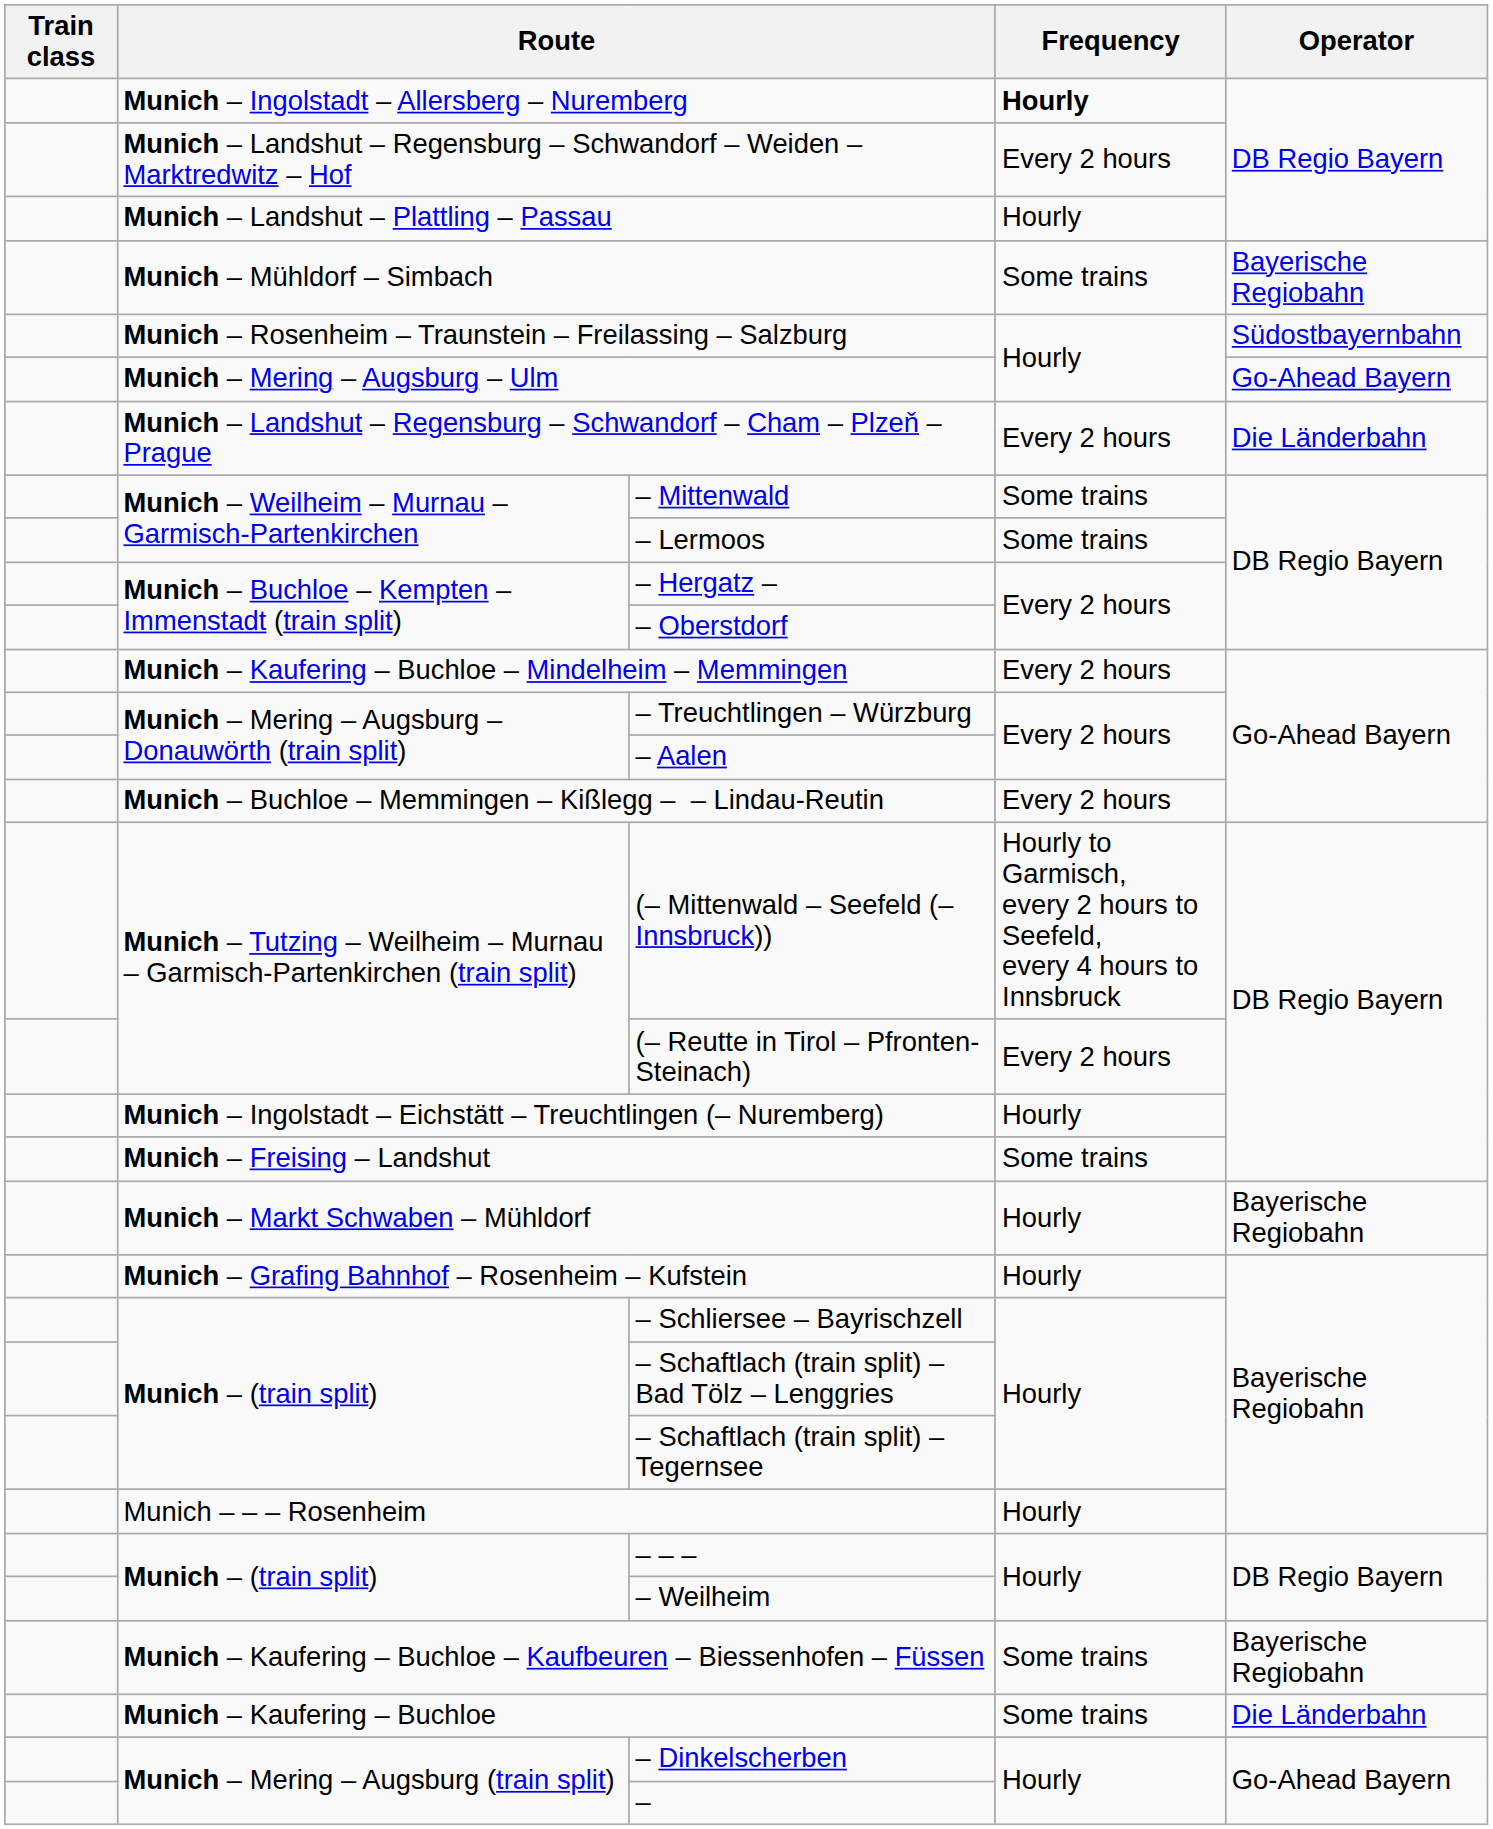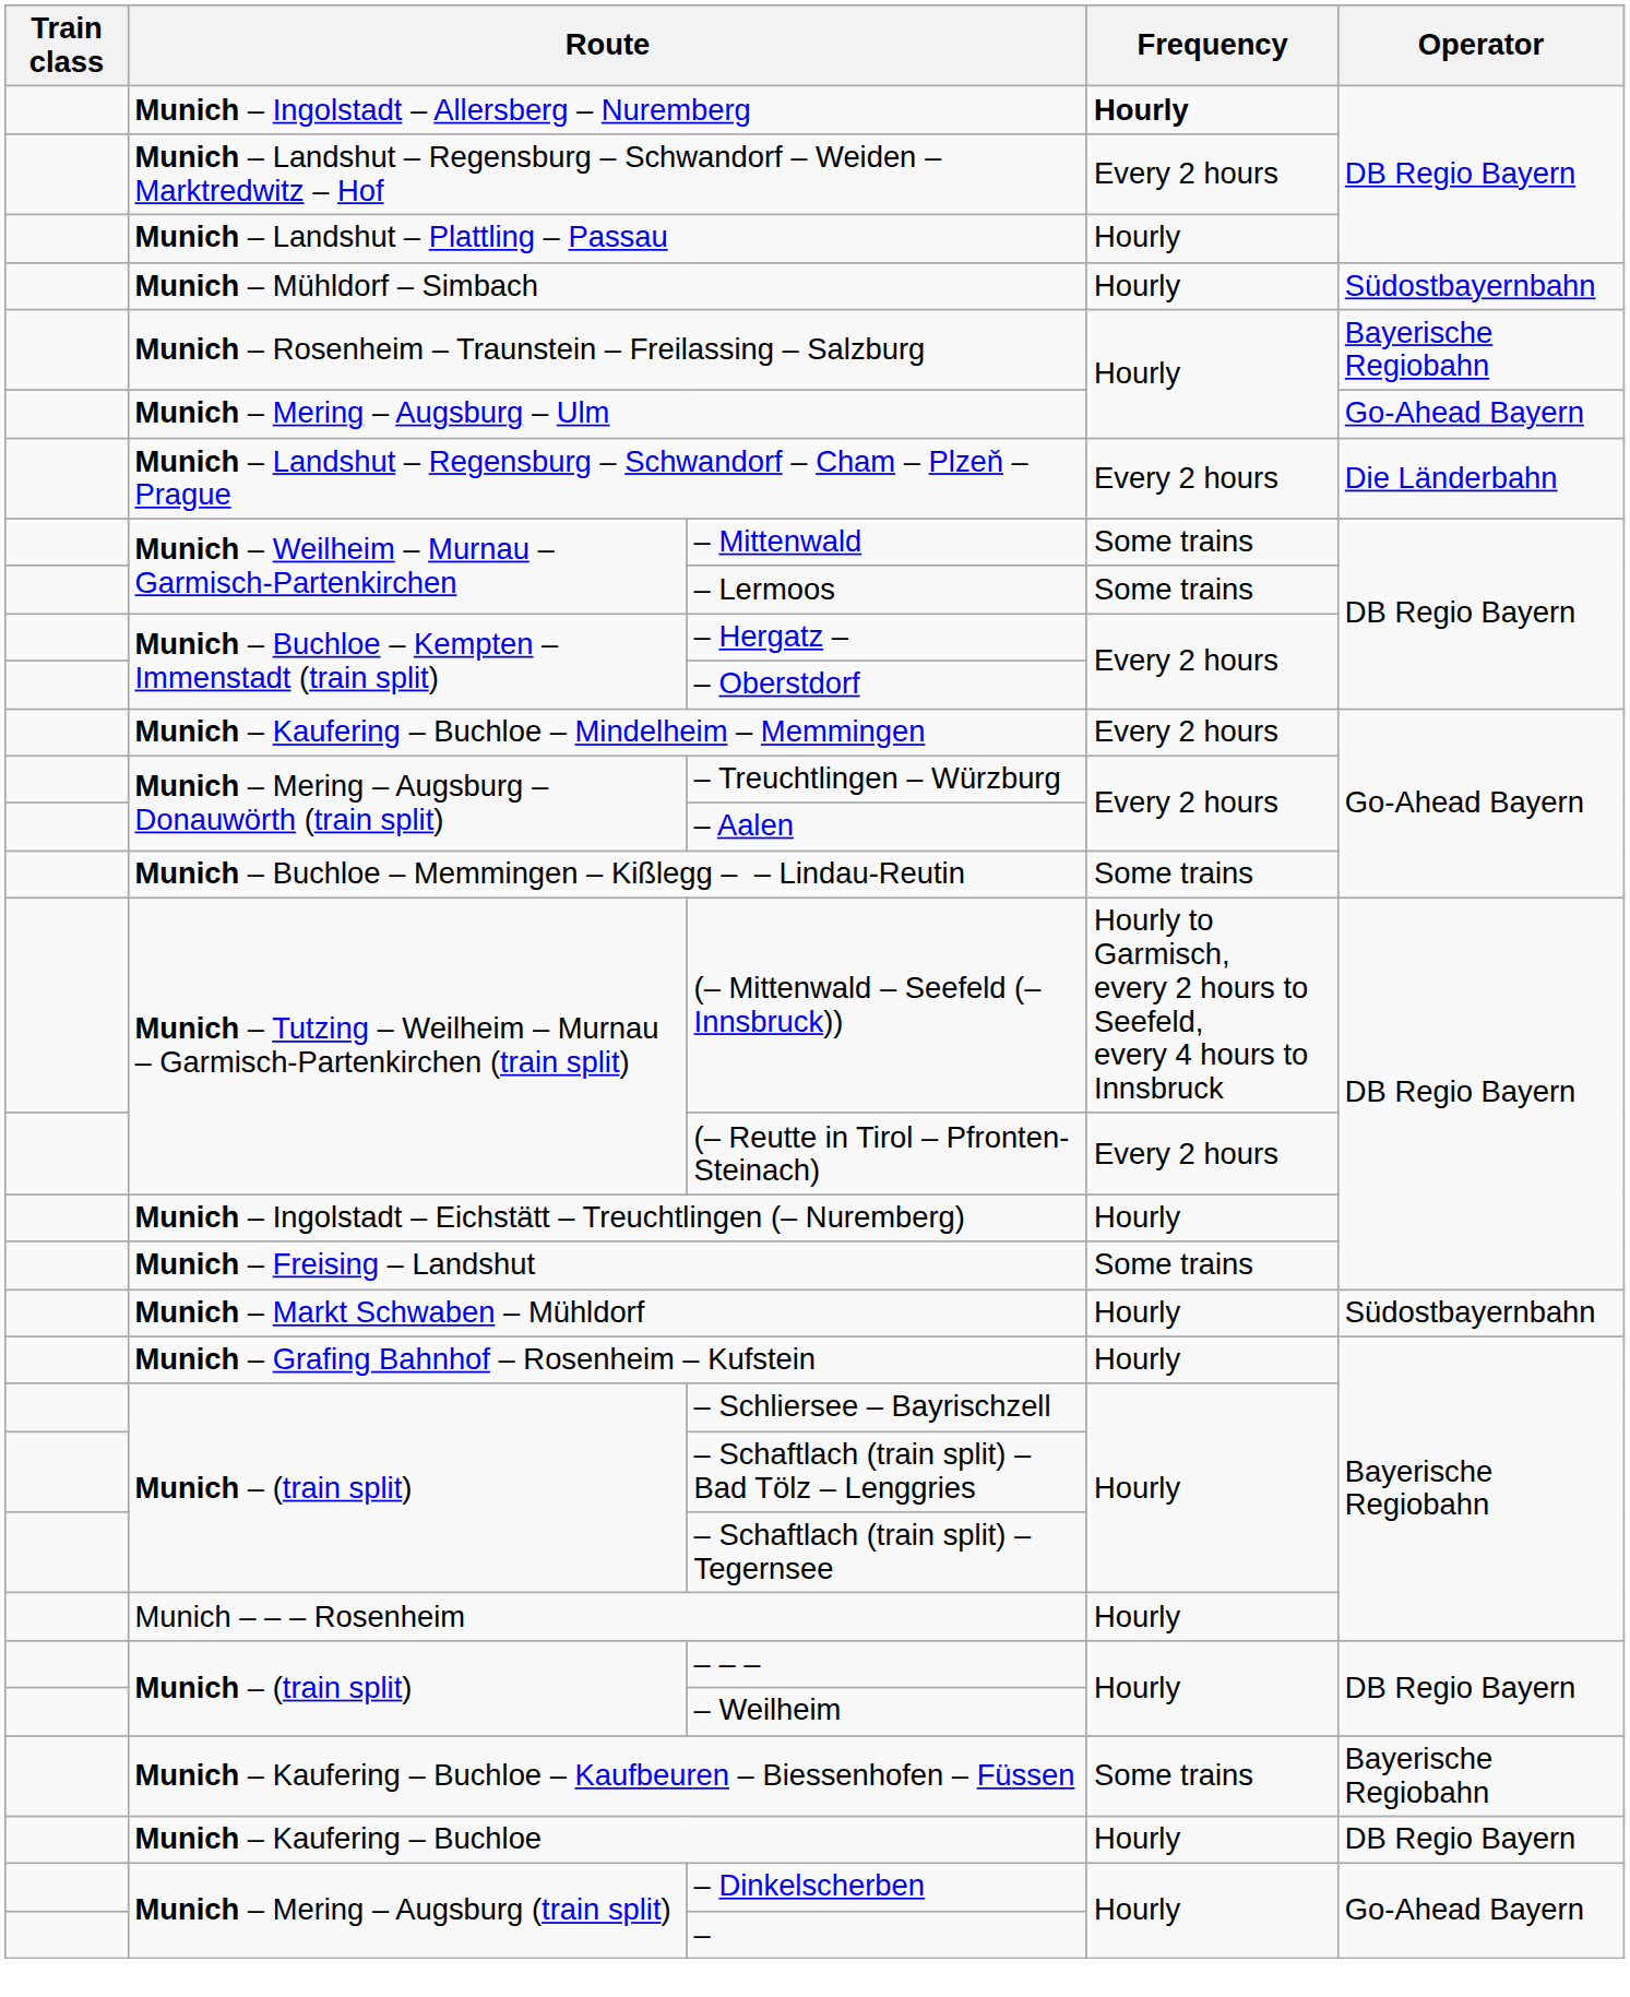 <table class="wikitable">
 <tr>
 <th>Train class</th>
 <th colspan=2>Route</th>
 <th>Frequency</th>
 <th>Operator</th>
 </tr>
 <tr>
 <td align="center"></td>
 <td colspan=2><strong>Munich</strong> – <a href='#'>Ingolstadt</a> – <a href='#'>Allersberg</a> – <a href='#'>Nuremberg</a></td>
 <td><strong>Hourly</strong></td>
 <td rowspan=3><a href='#'>DB Regio Bayern</a></td>
 </tr>
 <tr>
 <td align="center"></td>
 <td colspan=2><strong>Munich</strong> – Landshut – Regensburg – Schwandorf – Weiden – <a href='#'>Marktredwitz</a> – <a href='#'>Hof</a></td>
 <td>Every 2 hours</td>
 </tr>
 <tr>
 <td align="center"></td>
 <td colspan=2><strong>Munich</strong> – Landshut – <a href='#'>Plattling</a> – <a href='#'>Passau</a></td>
 <td>Hourly</td>
 </tr>
 <tr>
 <td align="center"></td>
 <td colspan=2><strong>Munich</strong> – Mühldorf – Simbach</td>
-<td>Some trains</td>
-<td><a href='#'>Bayerische Regiobahn</a></td>
+<td>Hourly</td>
+<td><a href='#'>Südostbayernbahn</a></td>
 </tr>
 <tr>
 <td align="center"></td>
 <td colspan=2><strong>Munich</strong> – Rosenheim – Traunstein – Freilassing – Salzburg</td>
 <td rowspan=2>Hourly</td>
-<td><a href='#'>Südostbayernbahn</a></td>
+<td><a href='#'>Bayerische Regiobahn</a></td>
 </tr>
 <tr>
 <td align="center"></td>
 <td colspan=2><strong>Munich</strong> – <a href='#'>Mering</a> – <a href='#'>Augsburg</a> – <a href='#'>Ulm</a></td>
 <td><a href='#'>Go-Ahead Bayern</a></td>
 </tr>
 <tr>
 <td align="center"></td>
 <td colspan=2><strong>Munich</strong> – <a href='#'>Landshut</a> – <a href='#'>Regensburg</a> – <a href='#'>Schwandorf</a> – <a href='#'>Cham</a> – <a href='#'>Plzeň</a> – <a href='#'>Prague</a></td>
 <td>Every 2 hours</td>
 <td><a href='#'>Die Länderbahn</a></td>
 </tr>
 <tr>
 <td align="center"></td>
 <td rowspan=2><strong>Munich</strong> – <a href='#'>Weilheim</a> – <a href='#'>Murnau</a> – <a href='#'>Garmisch-Partenkirchen</a></td>
 <td>– <a href='#'>Mittenwald</a></td>
 <td>Some trains</td>
 <td rowspan=4>DB Regio Bayern</td>
 </tr>
 <tr>
 <td align="center"></td>
 <td>– Lermoos</td>
 <td>Some trains</td>
 </tr>
 <tr>
 <td align="center"></td>
 <td rowspan=2><strong>Munich</strong> – <a href='#'>Buchloe</a> – <a href='#'>Kempten</a> – <a href='#'>Immenstadt</a> (<a href='#'>train split</a>)</td>
 <td>– <a href='#'>Hergatz</a> – </td>
 <td rowspan=2>Every 2 hours</td>
 </tr>
 <tr>
 <td align="center"></td>
 <td>– <a href='#'>Oberstdorf</a></td>
 </tr>
 <tr>
 <td align="center"></td>
 <td colspan=2><strong>Munich</strong> – <a href='#'>Kaufering</a> – Buchloe – <a href='#'>Mindelheim</a> – <a href='#'>Memmingen</a></td>
 <td>Every 2 hours</td>
 <td rowspan=4>Go-Ahead Bayern</td>
 </tr>
 <tr>
 <td align="center"></td>
 <td rowspan=2><strong>Munich</strong> – Mering – Augsburg – <a href='#'>Donauwörth</a> (<a href='#'>train split</a>)</td>
 <td>– Treuchtlingen – Würzburg</td>
 <td rowspan=2>Every 2 hours</td>
 </tr>
 <tr>
 <td align="center"></td>
 <td>– <a href='#'>Aalen</a></td>
 </tr>
 <tr>
 <td align="center"></td>
 <td colspan=2><strong>Munich</strong> –  Buchloe – Memmingen – Kißlegg –  – Lindau-Reutin</td>
-<td>Every 2 hours</td>
+<td>Some trains</td>
 </tr>
 <tr>
 <td align="center"></td>
 <td rowspan=2><strong>Munich</strong> – <a href='#'>Tutzing</a> – Weilheim – Murnau – Garmisch-Partenkirchen (<a href='#'>train split</a>)</td>
 <td>(– Mittenwald – Seefeld (– <a href='#'>Innsbruck</a>))</td>
 <td>Hourly to Garmisch,<br> every 2 hours to Seefeld,<br> every 4 hours to Innsbruck</td>
 <td rowspan=4>DB Regio Bayern</td>
 </tr>
 <tr>
 <td align="center"></td>
 <td>(– Reutte in Tirol – Pfronten-Steinach)</td>
 <td>Every 2 hours</td>
 </tr>
 <tr>
 <td align="center"></td>
 <td colspan=2><strong>Munich</strong> – Ingolstadt – Eichstätt – Treuchtlingen (– Nuremberg)</td>
 <td>Hourly</td>
 </tr>
 <tr>
 <td align="center"></td>
 <td colspan=2><strong>Munich</strong> – <a href='#'>Freising</a> – Landshut</td>
 <td>Some trains</td>
 </tr>
 <tr>
 <td align="center"></td>
 <td colspan=2><strong>Munich</strong> – <a href='#'>Markt Schwaben</a> – Mühldorf</td>
 <td>Hourly</td>
-<td>Bayerische Regiobahn</td>
+<td>Südostbayernbahn</td>
 </tr>
 <tr>
 <td align="center"></td>
 <td colspan=2><strong>Munich</strong> – <a href='#'>Grafing Bahnhof</a> – Rosenheim – Kufstein</td>
 <td>Hourly</td>
 <td rowspan="5">Bayerische Regiobahn</td>
 </tr>
 <tr>
 <td align="center"></td>
 <td rowspan=3><strong>Munich</strong> –  (<a href='#'>train split</a>)</td>
 <td>– Schliersee – Bayrischzell</td>
 <td rowspan=3>Hourly</td>
 </tr>
 <tr>
 <td align="center"></td>
 <td>– Schaftlach (train split) – Bad Tölz – Lenggries</td>
 </tr>
 <tr>
 <td align="center"></td>
 <td>– Schaftlach (train split) – Tegernsee</td>
 </tr>
 <tr>
 <td align="center"></td>
 <td colspan=2>Munich –  –  – Rosenheim</td>
 <td>Hourly</td>
 </tr>
 <tr>
 <td align="center"></td>
 <td rowspan=2><strong>Munich</strong> –  (<a href='#'>train split</a>)</td>
 <td>–  –  – </td>
 <td rowspan=2>Hourly</td>
 <td rowspan=2>DB Regio Bayern</td>
 </tr>
 <tr>
 <td align="center"></td>
 <td>– Weilheim</td>
 </tr>
 <tr>
 <td align="center"></td>
 <td colspan=2><strong>Munich</strong> – Kaufering – Buchloe – <a href='#'>Kaufbeuren</a> – Biessenhofen – <a href='#'>Füssen</a></td>
 <td>Some trains</td>
 <td>Bayerische Regiobahn</td>
 </tr>
 <tr>
 <td align="center"></td>
 <td colspan=2><strong>Munich</strong> – Kaufering – Buchloe</td>
-<td>Some trains</td>
-<td><a href='#'>Die Länderbahn</a></td>
+<td>Hourly</td>
+<td>DB Regio Bayern</td>
 </tr>
 <tr>
 <td align="center"></td>
 <td rowspan=2><strong>Munich</strong> – Mering – Augsburg (<a href='#'>train split</a>)</td>
 <td>– <a href='#'>Dinkelscherben</a></td>
 <td rowspan=2>Hourly</td>
 <td rowspan=2>Go-Ahead Bayern</td>
 </tr>
 <tr>
 <td align="center"></td>
 <td>– </td>
 </tr>
 </table>
